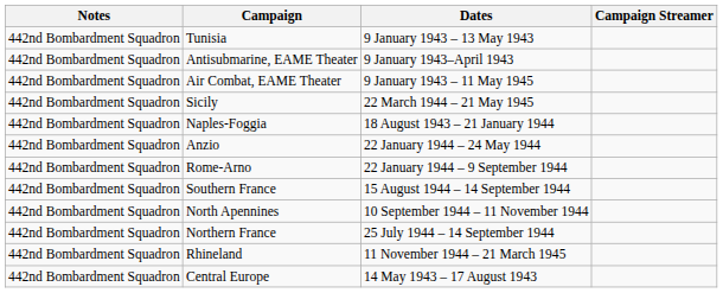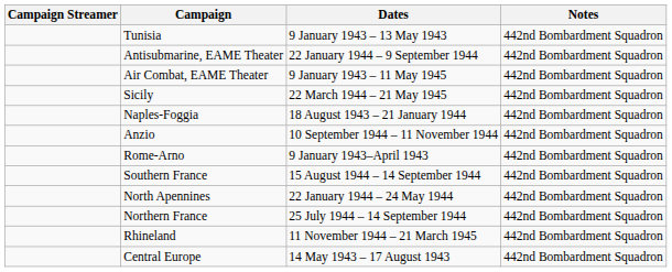 <table class="wikitable">
 <tr style="background:#efefef;">
-<th>Notes</th>
+<th>Campaign Streamer</th>
 <th>Campaign</th>
 <th>Dates</th>
-<th>Campaign Streamer</th>
+<th>Notes</th>
 </tr>
 <tr>
-<td>442nd Bombardment Squadron</td>
+<td></td>
 <td>Tunisia</td>
 <td>9 January 1943 – 13 May 1943</td>
-<td></td>
+<td>442nd Bombardment Squadron</td>
 </tr>
 <tr>
+<td></td>
+<td>Antisubmarine, EAME Theater</td>
+<td>22 January 1944 – 9 September 1944</td>
 <td>442nd Bombardment Squadron</td>
-<td>Antisubmarine, EAME Theater</td>
-<td>9 January 1943–April 1943</td>
-<td></td>
 </tr>
 <tr>
-<td>442nd Bombardment Squadron</td>
+<td></td>
 <td>Air Combat, EAME Theater</td>
 <td>9 January 1943 – 11 May 1945</td>
-<td></td>
+<td>442nd Bombardment Squadron</td>
 </tr>
 <tr>
-<td>442nd Bombardment Squadron</td>
+<td></td>
 <td>Sicily</td>
 <td>22 March 1944 – 21 May 1945</td>
-<td></td>
+<td>442nd Bombardment Squadron</td>
 </tr>
 <tr>
-<td>442nd Bombardment Squadron</td>
+<td></td>
 <td>Naples-Foggia</td>
 <td>18 August 1943 – 21 January 1944</td>
-<td></td>
+<td>442nd Bombardment Squadron</td>
 </tr>
 <tr>
+<td></td>
+<td>Anzio</td>
+<td>10 September 1944 – 11 November 1944</td>
 <td>442nd Bombardment Squadron</td>
-<td>Anzio</td>
-<td>22 January 1944 – 24 May 1944</td>
-<td></td>
 </tr>
 <tr>
+<td></td>
+<td>Rome-Arno</td>
+<td>9 January 1943–April 1943</td>
 <td>442nd Bombardment Squadron</td>
-<td>Rome-Arno</td>
-<td>22 January 1944 – 9 September 1944</td>
-<td></td>
 </tr>
 <tr>
-<td>442nd Bombardment Squadron</td>
+<td></td>
 <td>Southern France</td>
 <td>15 August 1944 – 14 September 1944</td>
-<td></td>
+<td>442nd Bombardment Squadron</td>
 </tr>
 <tr>
+<td></td>
+<td>North Apennines</td>
+<td>22 January 1944 – 24 May 1944</td>
 <td>442nd Bombardment Squadron</td>
-<td>North Apennines</td>
-<td>10 September 1944 – 11 November 1944</td>
-<td></td>
 </tr>
 <tr>
-<td>442nd Bombardment Squadron</td>
+<td></td>
 <td>Northern France</td>
 <td>25 July 1944 – 14 September 1944</td>
-<td></td>
+<td>442nd Bombardment Squadron</td>
 </tr>
 <tr>
-<td>442nd Bombardment Squadron</td>
+<td></td>
 <td>Rhineland</td>
 <td>11 November 1944 – 21 March 1945</td>
-<td></td>
+<td>442nd Bombardment Squadron</td>
 </tr>
 <tr>
-<td>442nd Bombardment Squadron</td>
+<td></td>
 <td>Central Europe</td>
 <td>14 May 1943 – 17 August 1943</td>
-<td></td>
+<td>442nd Bombardment Squadron</td>
 </tr>
 </table>
